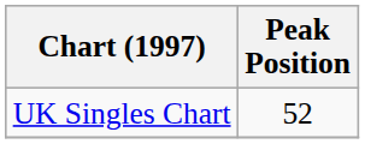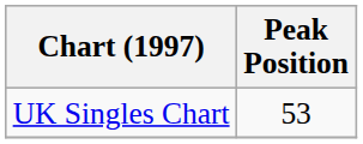 <table class="wikitable">
 <tr>
 <th>Chart (1997)</th>
 <th>Peak<br>Position</th>
 </tr>
 <tr>
 <td align="left"><a href='#'>UK Singles Chart</a></td>
-<td align="center">52</td>
+<td align="center">53</td>
 </tr>
 <tr>
 </tr>
 </table>
